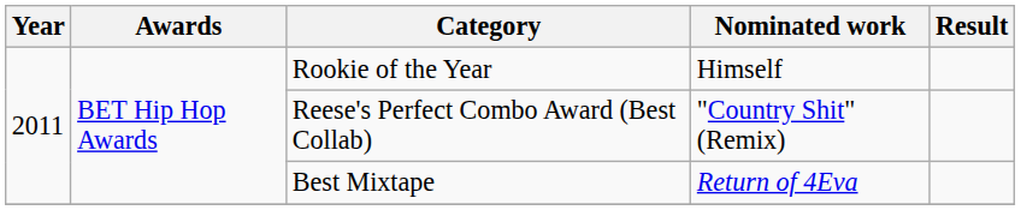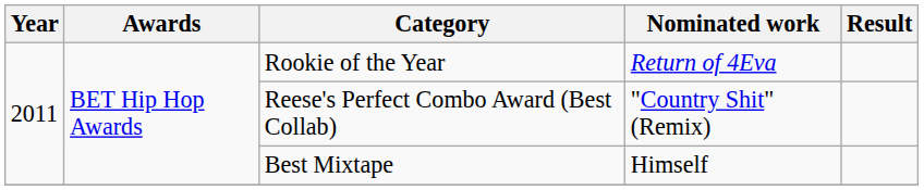 <table class="wikitable">
 <tr>
 <th>Year</th>
 <th>Awards</th>
 <th>Category</th>
 <th>Nominated work</th>
 <th>Result</th>
 </tr>
 <tr>
 <td rowspan="3">2011</td>
 <td rowspan="3"><a href='#'>BET Hip Hop Awards</a></td>
 <td>Rookie of the Year</td>
-<td>Himself</td>
+<td><em><a href='#'>Return of 4Eva</a></em></td>
 <td></td>
 </tr>
 <tr>
 <td>Reese's Perfect Combo Award (Best Collab)</td>
 <td>"<a href='#'>Country Shit</a>" (Remix)</td>
 <td></td>
 </tr>
 <tr>
 <td>Best Mixtape</td>
-<td><em><a href='#'>Return of 4Eva</a></em></td>
+<td>Himself</td>
 <td></td>
 </tr>
 <tr>
 </tr>
 </table>
